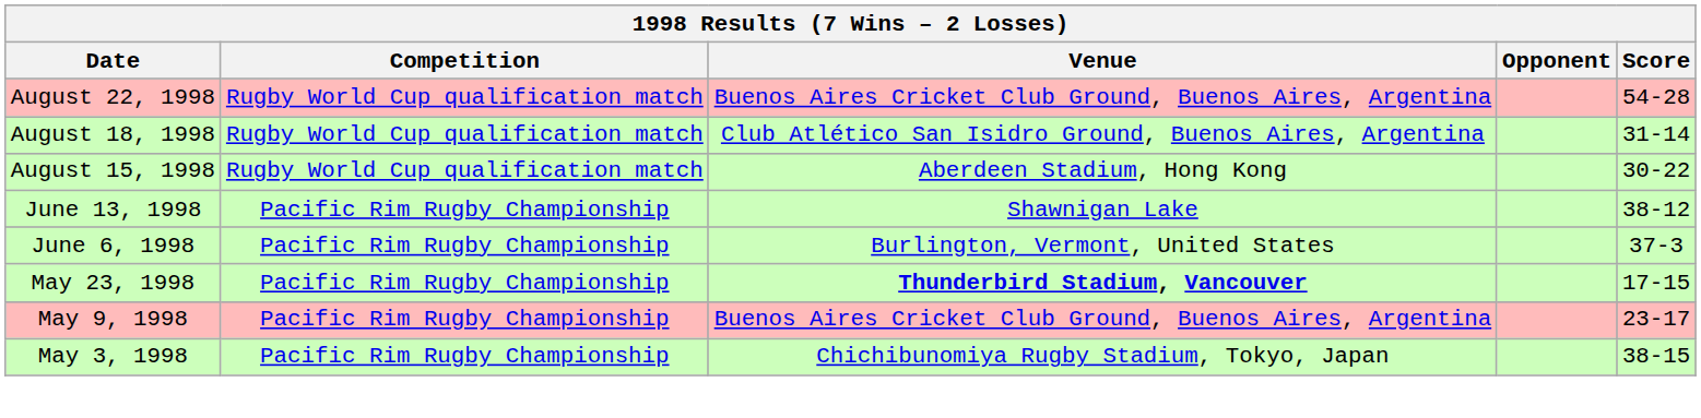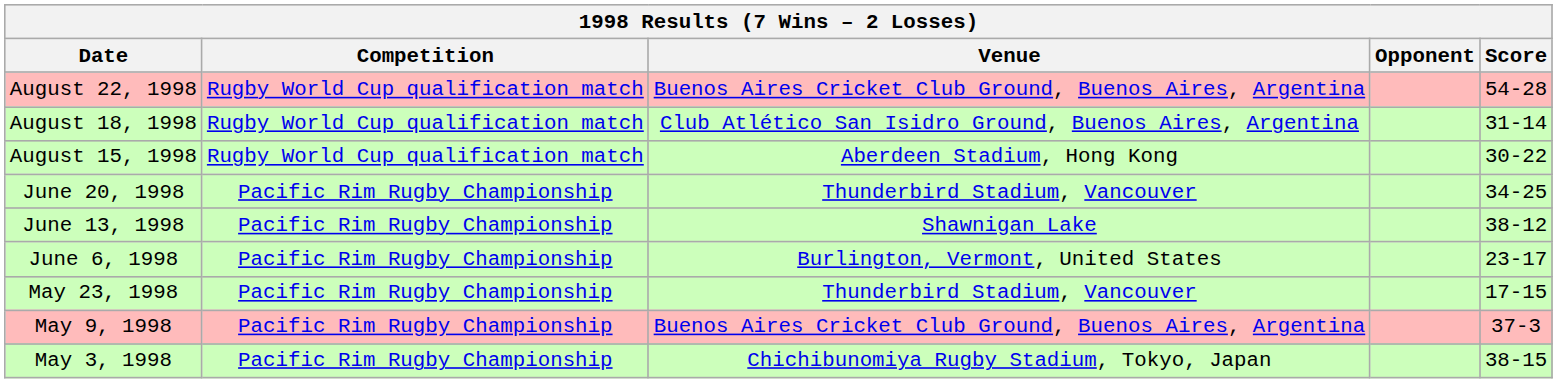 <table class="wikitable sortable">
 <tr>
 <th colspan="5"><strong>1998 Results (7 Wins – 2 Losses)</strong></th>
 </tr>
 <tr>
 <th>Date</th>
 <th>Competition</th>
 <th>Venue</th>
 <th>Opponent</th>
 <th>Score</th>
 </tr>
 <tr style="background:#fbb;">
 <td align=center>August 22, 1998</td>
 <td align=center><a href='#'>Rugby World Cup qualification match</a></td>
 <td align=center><a href='#'>Buenos Aires Cricket Club Ground</a>, <a href='#'>Buenos Aires</a>, <a href='#'>Argentina</a></td>
 <td></td>
 <td align=center>54-28</td>
 </tr>
 <tr style="background:#cfb;">
 <td align=center>August 18, 1998</td>
 <td align=center><a href='#'>Rugby World Cup qualification match</a></td>
 <td align=center><a href='#'>Club Atlético San Isidro Ground</a>, <a href='#'>Buenos Aires</a>, <a href='#'>Argentina</a></td>
 <td></td>
 <td align=center>31-14</td>
 </tr>
 <tr style="background:#cfb;">
 <td align=center>August 15, 1998</td>
 <td align=center><a href='#'>Rugby World Cup qualification match</a></td>
 <td align=center><a href='#'>Aberdeen Stadium</a>, Hong Kong</td>
 <td></td>
 <td align=center>30-22</td>
 </tr>
 <tr style="background:#cfb;">
+<td align=center>June 20, 1998</td>
+<td align=center><a href='#'>Pacific Rim Rugby Championship</a></td>
+<td align=center><a href='#'>Thunderbird Stadium</a>, <a href='#'>Vancouver</a></td>
+<td></td>
+<td align=center>34-25</td>
+</tr>
+<tr style="background:#cfb;">
 <td align=center>June 13, 1998</td>
 <td align=center><a href='#'>Pacific Rim Rugby Championship</a></td>
 <td align=center><a href='#'>Shawnigan Lake</a></td>
 <td></td>
 <td align=center>38-12</td>
 </tr>
 <tr style="background:#cfb;">
 <td align=center>June 6, 1998</td>
 <td align=center><a href='#'>Pacific Rim Rugby Championship</a></td>
 <td align=center><a href='#'>Burlington, Vermont</a>, United States</td>
 <td></td>
-<td align=center>37-3</td>
+<td align=center>23-17</td>
 </tr>
 <tr style="background:#cfb;">
 <td align=center>May 23, 1998</td>
 <td align=center><a href='#'>Pacific Rim Rugby Championship</a></td>
-<td align=center><strong><a href='#'>Thunderbird Stadium</a>, <a href='#'>Vancouver</a></strong></td>
+<td align=center><a href='#'>Thunderbird Stadium</a>, <a href='#'>Vancouver</a></td>
 <td></td>
 <td align=center>17-15</td>
 </tr>
 <tr style="background:#fbb;">
 <td align=center>May 9, 1998</td>
 <td align=center><a href='#'>Pacific Rim Rugby Championship</a></td>
 <td align=center><a href='#'>Buenos Aires Cricket Club Ground</a>, <a href='#'>Buenos Aires</a>, <a href='#'>Argentina</a></td>
 <td></td>
-<td align=center>23-17</td>
+<td align=center>37-3</td>
 </tr>
 <tr style="background:#cfb;">
 <td align=center>May 3, 1998</td>
 <td align=center><a href='#'>Pacific Rim Rugby Championship</a></td>
 <td align=center><a href='#'>Chichibunomiya Rugby Stadium</a>, Tokyo, Japan</td>
 <td></td>
 <td align=center>38-15</td>
 </tr>
 </table>
